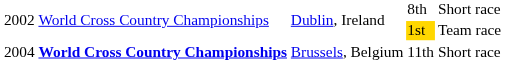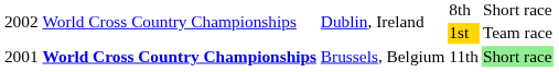 <table>
 <tr>
 <td rowspan=2>2002</td>
 <td rowspan=2><a href='#'>World Cross Country Championships</a></td>
 <td rowspan=2><a href='#'>Dublin</a>, Ireland</td>
 <td>8th</td>
 <td>Short race</td>
 </tr>
 <tr>
 <td bgcolor=gold>1st</td>
 <td>Team race</td>
 </tr>
 <tr>
-<td>2004</td>
+<td>2001</td>
 <td><strong><a href='#'>World Cross Country Championships</a></strong></td>
 <td><a href='#'>Brussels</a>, Belgium</td>
 <td>11th</td>
-<td>Short race</td>
+<td style="background: lightgreen;">Short race</td>
 </tr>
 </table>
